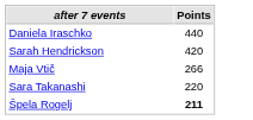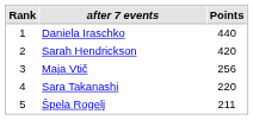 <table cellspacing="1" cellpadding="3" style="border:1px solid #aaa; font-size:86%;">
 <tr style="background:#e4e4e4;">
+<th style="border-bottom:1px solid #aaa; width:10px;">Rank</th>
 <th style="border-bottom:1px solid #aaa; width:200px;"><em>after 7 events</em></th>
 <th style="border-bottom:1px solid #aaa; width:20px;">Points</th>
 </tr>
 <tr>
+<td align=center>1</td>
 <td> <a href='#'>Daniela Iraschko</a></td>
 <td align=center>440</td>
 </tr>
 <tr>
+<td align=center>2</td>
 <td> <a href='#'>Sarah Hendrickson</a></td>
 <td align=center>420</td>
 </tr>
 <tr>
+<td align=center>3</td>
 <td> <a href='#'>Maja Vtič</a></td>
-<td align=center>266</td>
+<td align=center>256</td>
 </tr>
 <tr>
+<td align=center>4</td>
 <td> <a href='#'>Sara Takanashi</a></td>
 <td align=center>220</td>
 </tr>
 <tr>
+<td align=center>5</td>
 <td> <a href='#'>Špela Rogelj</a></td>
-<td align=center><strong>211</strong></td>
+<td align=center>211</td>
 </tr>
 </table>
